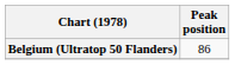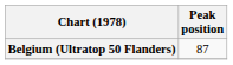 <table class="wikitable plainrowheaders" style="text-align:center">
 <tr>
 <th align="left">Chart (1978)</th>
 <th align="left">Peak<br>position</th>
 </tr>
 <tr>
 <th scope="row">Belgium (Ultratop 50 Flanders)</th>
-<td>86</td>
+<td>87</td>
 </tr>
 <tr>
 </tr>
 </table>
